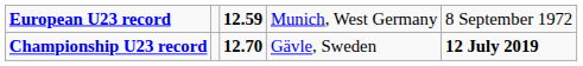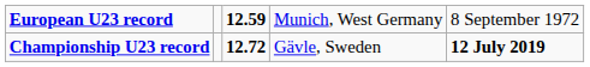 <table class="wikitable">
 <tr>
 <td><strong><a href='#'>European U23 record</a></strong></td>
 <td></td>
 <td><strong>12.59</strong></td>
 <td><a href='#'>Munich</a>, West Germany</td>
 <td>8 September 1972</td>
 </tr>
 <tr>
 <td><strong><a href='#'>Championship U23 record</a></strong></td>
 <td></td>
-<td><strong>12.70</strong></td>
+<td><strong>12.72</strong></td>
 <td><a href='#'>Gävle</a>, Sweden</td>
 <td><strong>12 July 2019</strong></td>
 </tr>
 </table>
